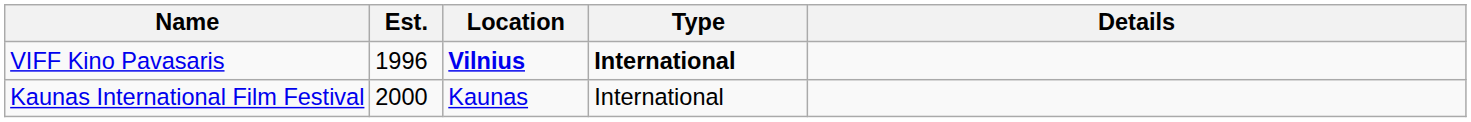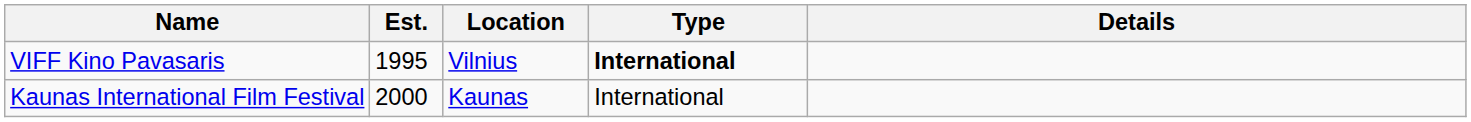 <table class="wikitable">
 <tr>
 <th width="25%">Name</th>
 <th width="5%">Est.</th>
 <th width="10%">Location</th>
 <th width="15%">Type</th>
 <th>Details</th>
 </tr>
 <tr>
 <td><a href='#'>VIFF Kino Pavasaris</a></td>
-<td>1996</td>
-<td><strong><a href='#'>Vilnius</a></strong></td>
+<td>1995</td>
+<td><a href='#'>Vilnius</a></td>
 <td><strong>International</strong></td>
 <td Independent films from all over the world.></td>
 </tr>
 <tr>
 <td><a href='#'>Kaunas International Film Festival</a></td>
 <td>2000</td>
 <td><a href='#'>Kaunas</a></td>
 <td>International</td>
 <td films with wide international recognition></td>
 </tr>
 </table>
